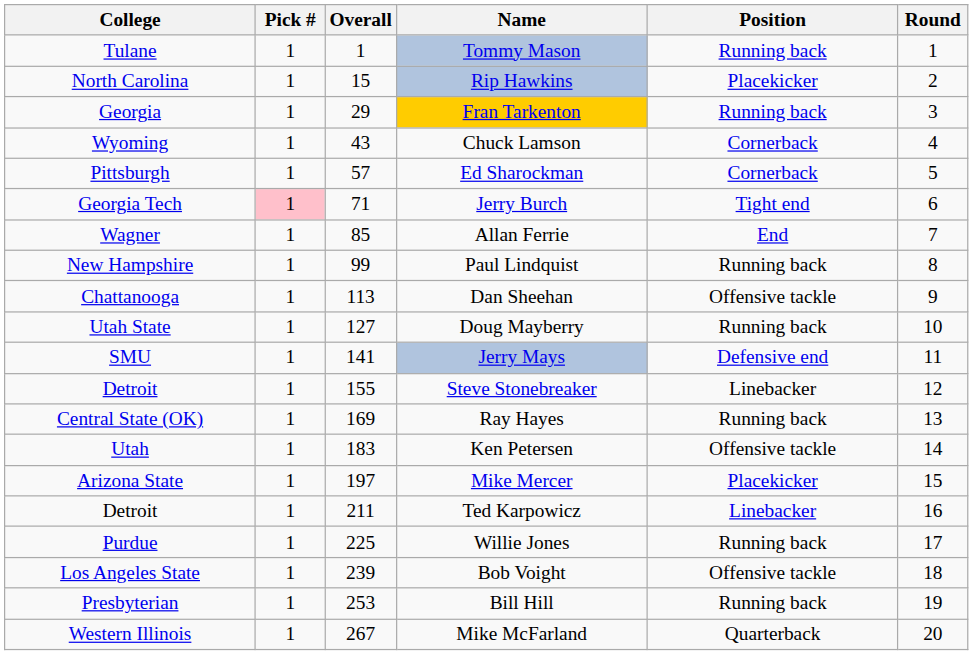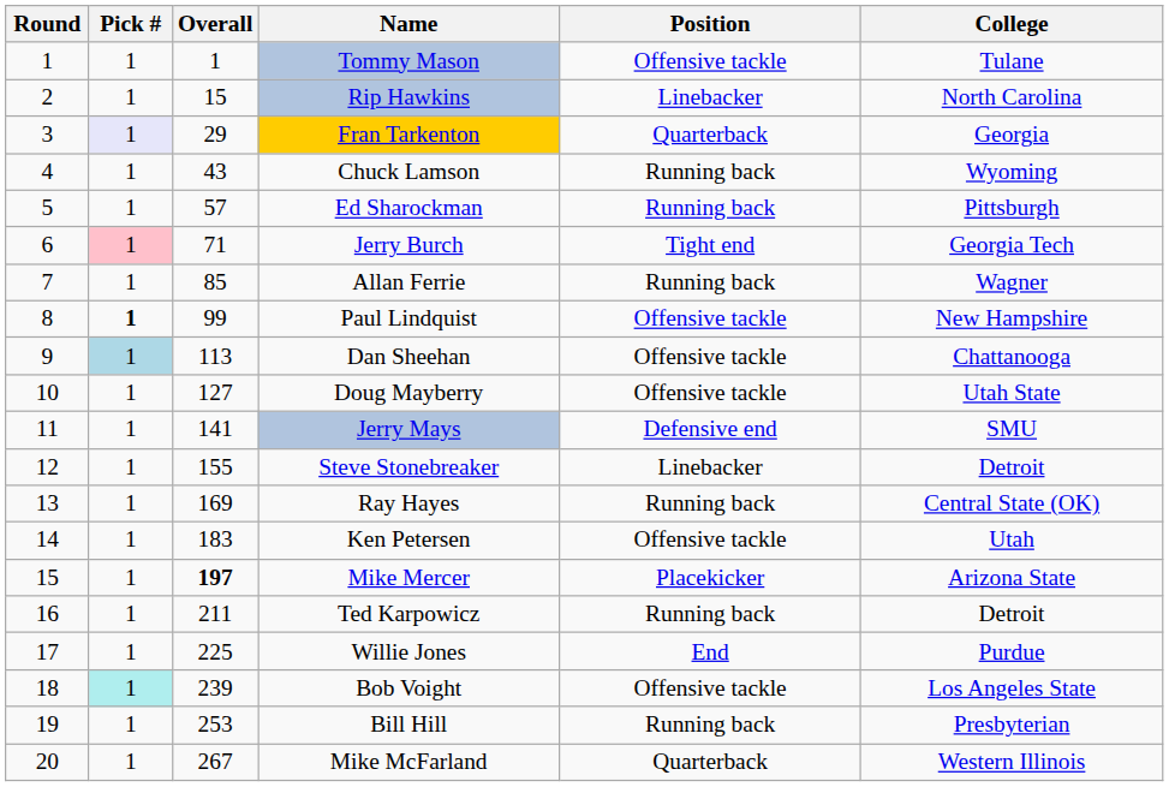 <table class="wikitable" style="text-align:center">
 <tr>
-<th width=200px>College</th>
+<th width=50px>Round</th>
 <th width=50px>Pick #</th>
 <th width=50px>Overall</th>
 <th width=200px>Name</th>
 <th width=200px>Position</th>
-<th width=50px>Round</th>
+<th width=200px>College</th>
 </tr>
 <tr>
-<td><a href='#'>Tulane</a></td>
+<td>1</td>
 <td>1</td>
 <td>1</td>
 <td bgcolor=lightsteelblue><a href='#'>Tommy Mason</a></td>
-<td><a href='#'>Running back</a></td>
-<td>1</td>
+<td><a href='#'>Offensive tackle</a></td>
+<td><a href='#'>Tulane</a></td>
 </tr>
 <tr>
-<td><a href='#'>North Carolina</a></td>
+<td>2</td>
 <td>1</td>
 <td>15</td>
 <td bgcolor=lightsteelblue><a href='#'>Rip Hawkins</a></td>
-<td><a href='#'>Placekicker</a></td>
-<td>2</td>
+<td><a href='#'>Linebacker</a></td>
+<td><a href='#'>North Carolina</a></td>
 </tr>
 <tr>
-<td><a href='#'>Georgia</a></td>
-<td>1</td>
+<td>3</td>
+<td style="background: lavender;">1</td>
 <td>29</td>
 <td bgcolor=#FFCC00><a href='#'>Fran Tarkenton</a></td>
-<td><a href='#'>Running back</a></td>
-<td>3</td>
+<td><a href='#'>Quarterback</a></td>
+<td><a href='#'>Georgia</a></td>
 </tr>
 <tr>
-<td><a href='#'>Wyoming</a></td>
+<td>4</td>
 <td>1</td>
 <td>43</td>
 <td>Chuck Lamson</td>
-<td><a href='#'>Cornerback</a></td>
-<td>4</td>
+<td>Running back</td>
+<td><a href='#'>Wyoming</a></td>
 </tr>
 <tr>
-<td><a href='#'>Pittsburgh</a></td>
+<td>5</td>
 <td>1</td>
 <td>57</td>
 <td><a href='#'>Ed Sharockman</a></td>
-<td><a href='#'>Cornerback</a></td>
-<td>5</td>
+<td><a href='#'>Running back</a></td>
+<td><a href='#'>Pittsburgh</a></td>
 </tr>
 <tr>
-<td><a href='#'>Georgia Tech</a></td>
+<td>6</td>
 <td style="background: pink;">1</td>
 <td>71</td>
 <td><a href='#'>Jerry Burch</a></td>
 <td><a href='#'>Tight end</a></td>
-<td>6</td>
+<td><a href='#'>Georgia Tech</a></td>
 </tr>
 <tr>
-<td><a href='#'>Wagner</a></td>
+<td>7</td>
 <td>1</td>
 <td>85</td>
 <td>Allan Ferrie</td>
-<td><a href='#'>End</a></td>
-<td>7</td>
+<td>Running back</td>
+<td><a href='#'>Wagner</a></td>
 </tr>
 <tr>
-<td><a href='#'>New Hampshire</a></td>
-<td>1</td>
+<td>8</td>
+<td><strong>1</strong></td>
 <td>99</td>
 <td>Paul Lindquist</td>
-<td>Running back</td>
-<td>8</td>
+<td><a href='#'>Offensive tackle</a></td>
+<td><a href='#'>New Hampshire</a></td>
 </tr>
 <tr>
-<td><a href='#'>Chattanooga</a></td>
-<td>1</td>
+<td>9</td>
+<td style="background: lightblue;">1</td>
 <td>113</td>
 <td>Dan Sheehan</td>
 <td>Offensive tackle</td>
-<td>9</td>
+<td><a href='#'>Chattanooga</a></td>
 </tr>
 <tr>
-<td><a href='#'>Utah State</a></td>
+<td>10</td>
 <td>1</td>
 <td>127</td>
 <td>Doug Mayberry</td>
-<td>Running back</td>
-<td>10</td>
+<td>Offensive tackle</td>
+<td><a href='#'>Utah State</a></td>
 </tr>
 <tr>
-<td><a href='#'>SMU</a></td>
+<td>11</td>
 <td>1</td>
 <td>141</td>
 <td bgcolor=lightsteelblue><a href='#'>Jerry Mays</a></td>
 <td><a href='#'>Defensive end</a></td>
-<td>11</td>
+<td><a href='#'>SMU</a></td>
 </tr>
 <tr>
-<td><a href='#'>Detroit</a></td>
+<td>12</td>
 <td>1</td>
 <td>155</td>
 <td><a href='#'>Steve Stonebreaker</a></td>
 <td>Linebacker</td>
-<td>12</td>
+<td><a href='#'>Detroit</a></td>
 </tr>
 <tr>
-<td><a href='#'>Central State (OK)</a></td>
+<td>13</td>
 <td>1</td>
 <td>169</td>
 <td>Ray Hayes</td>
 <td>Running back</td>
-<td>13</td>
+<td><a href='#'>Central State (OK)</a></td>
 </tr>
 <tr>
-<td><a href='#'>Utah</a></td>
+<td>14</td>
 <td>1</td>
 <td>183</td>
 <td>Ken Petersen</td>
 <td>Offensive tackle</td>
-<td>14</td>
+<td><a href='#'>Utah</a></td>
 </tr>
 <tr>
-<td><a href='#'>Arizona State</a></td>
+<td>15</td>
 <td>1</td>
-<td>197</td>
+<td><strong>197</strong></td>
 <td><a href='#'>Mike Mercer</a></td>
 <td><a href='#'>Placekicker</a></td>
-<td>15</td>
+<td><a href='#'>Arizona State</a></td>
 </tr>
 <tr>
-<td>Detroit</td>
+<td>16</td>
 <td>1</td>
 <td>211</td>
 <td>Ted Karpowicz</td>
-<td><a href='#'>Linebacker</a></td>
-<td>16</td>
+<td>Running back</td>
+<td>Detroit</td>
 </tr>
 <tr>
-<td><a href='#'>Purdue</a></td>
+<td>17</td>
 <td>1</td>
 <td>225</td>
 <td>Willie Jones</td>
-<td>Running back</td>
-<td>17</td>
+<td><a href='#'>End</a></td>
+<td><a href='#'>Purdue</a></td>
 </tr>
 <tr>
-<td><a href='#'>Los Angeles State</a></td>
-<td>1</td>
+<td>18</td>
+<td style="background: paleturquoise;">1</td>
 <td>239</td>
 <td>Bob Voight</td>
 <td>Offensive tackle</td>
-<td>18</td>
+<td><a href='#'>Los Angeles State</a></td>
 </tr>
 <tr>
-<td><a href='#'>Presbyterian</a></td>
+<td>19</td>
 <td>1</td>
 <td>253</td>
 <td>Bill Hill</td>
 <td>Running back</td>
-<td>19</td>
+<td><a href='#'>Presbyterian</a></td>
 </tr>
 <tr>
-<td><a href='#'>Western Illinois</a></td>
+<td>20</td>
 <td>1</td>
 <td>267</td>
 <td>Mike McFarland</td>
 <td>Quarterback</td>
-<td>20</td>
+<td><a href='#'>Western Illinois</a></td>
 </tr>
 </table>
